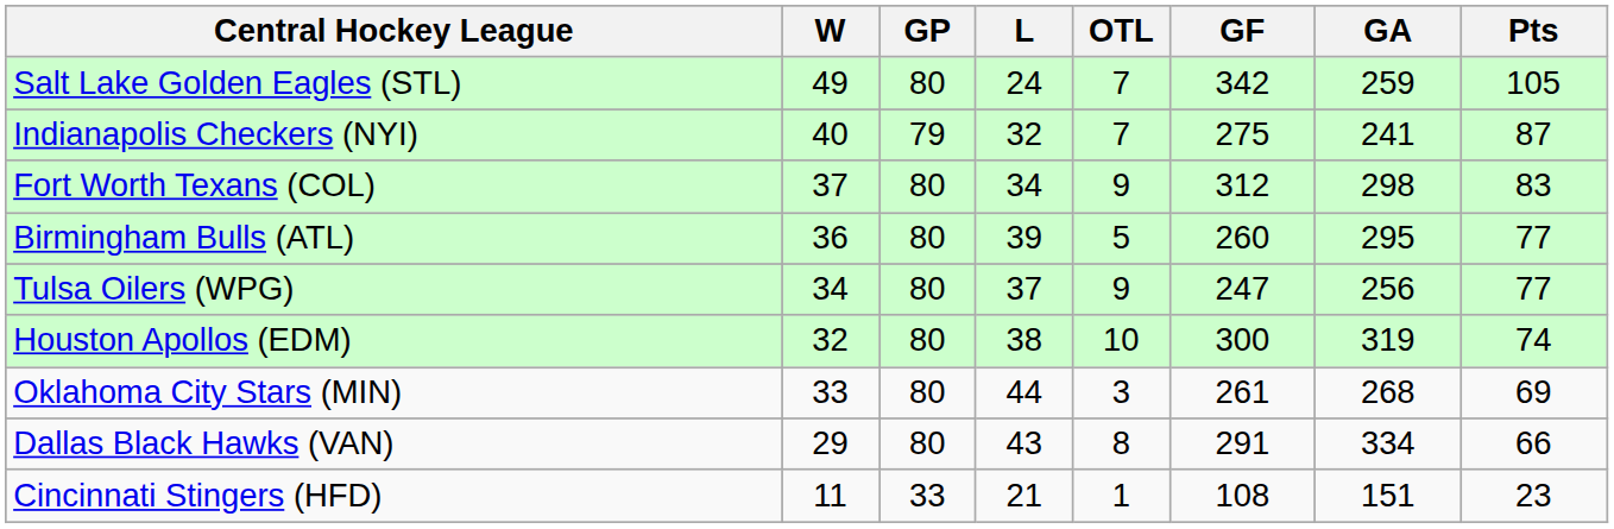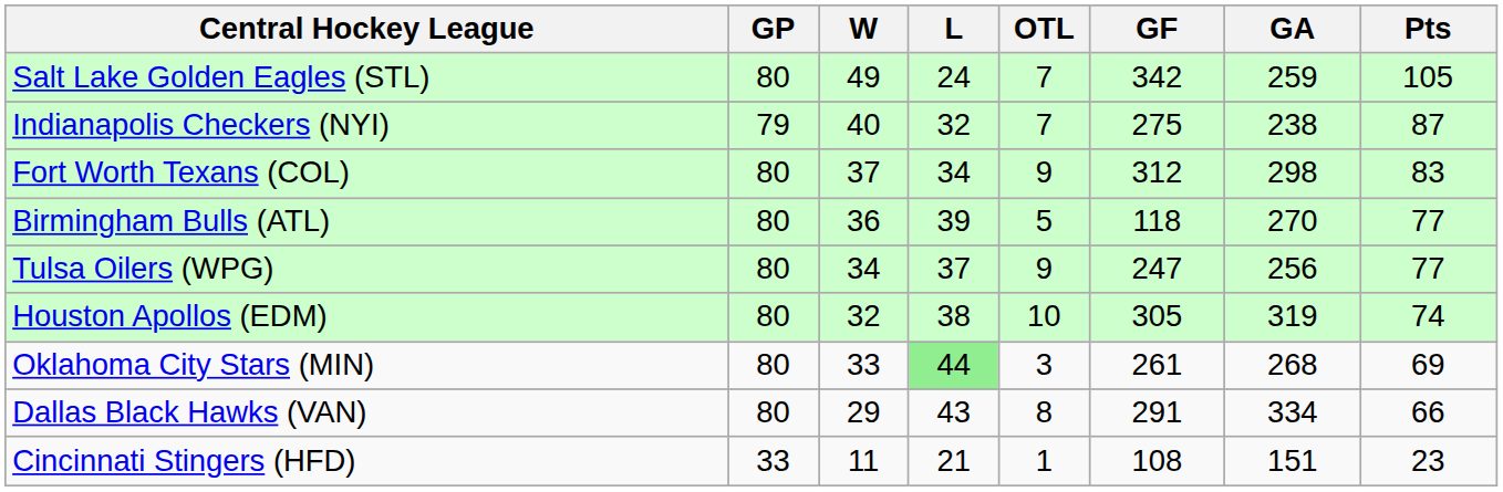 <table class="wikitable">
 <tr>
 <th width="40%" bgcolor="#e0e0e0">Central Hockey League</th>
+<th width="5%" bgcolor="#e0e0e0">GP</th>
 <th width="5%" bgcolor="#e0e0e0">W</th>
-<th width="5%" bgcolor="#e0e0e0">GP</th>
 <th width="5%" bgcolor="#e0e0e0">L</th>
 <th width="5%" bgcolor="#e0e0e0">OTL</th>
 <th width="7.5%" bgcolor="#e0e0e0">GF</th>
 <th width="7.5%" bgcolor="#e0e0e0">GA</th>
 <th width="7.5%" bgcolor="#e0e0e0">Pts</th>
 </tr>
 <tr align="center" bgcolor="#CCFFCC">
 <td align="left"><a href='#'>Salt Lake Golden Eagles</a> (STL)</td>
+<td>80</td>
 <td>49</td>
-<td>80</td>
 <td>24</td>
 <td>7</td>
 <td>342</td>
 <td>259</td>
 <td>105</td>
 </tr>
 <tr align="center" bgcolor="#CCFFCC">
 <td align="left"><a href='#'>Indianapolis Checkers</a> (NYI)</td>
+<td>79</td>
 <td>40</td>
-<td>79</td>
 <td>32</td>
 <td>7</td>
 <td>275</td>
-<td>241</td>
+<td>238</td>
 <td>87</td>
 </tr>
 <tr align="center" bgcolor="#CCFFCC">
 <td align="left"><a href='#'>Fort Worth Texans</a> (COL)</td>
+<td>80</td>
 <td>37</td>
-<td>80</td>
 <td>34</td>
 <td>9</td>
 <td>312</td>
 <td>298</td>
 <td>83</td>
 </tr>
 <tr align="center" bgcolor="#CCFFCC">
 <td align="left"><a href='#'>Birmingham Bulls</a> (ATL)</td>
+<td>80</td>
 <td>36</td>
-<td>80</td>
 <td>39</td>
 <td>5</td>
-<td>260</td>
-<td>295</td>
+<td>118</td>
+<td>270</td>
 <td>77</td>
 </tr>
 <tr align="center" bgcolor="#CCFFCC">
 <td align="left"><a href='#'>Tulsa Oilers</a> (WPG)</td>
+<td>80</td>
 <td>34</td>
-<td>80</td>
 <td>37</td>
 <td>9</td>
 <td>247</td>
 <td>256</td>
 <td>77</td>
 </tr>
 <tr align="center" bgcolor="#CCFFCC">
 <td align="left"><a href='#'>Houston Apollos</a> (EDM)</td>
+<td>80</td>
 <td>32</td>
-<td>80</td>
 <td>38</td>
 <td>10</td>
-<td>300</td>
+<td>305</td>
 <td>319</td>
 <td>74</td>
 </tr>
 <tr align="center">
 <td align="left"><a href='#'>Oklahoma City Stars</a> (MIN)</td>
+<td>80</td>
 <td>33</td>
-<td>80</td>
-<td>44</td>
+<td style="background: lightgreen;">44</td>
 <td>3</td>
 <td>261</td>
 <td>268</td>
 <td>69</td>
 </tr>
 <tr align="center">
 <td align="left"><a href='#'>Dallas Black Hawks</a> (VAN)</td>
+<td>80</td>
 <td>29</td>
-<td>80</td>
 <td>43</td>
 <td>8</td>
 <td>291</td>
 <td>334</td>
 <td>66</td>
 </tr>
 <tr align="center">
 <td align="left"><a href='#'>Cincinnati Stingers</a> (HFD)</td>
+<td>33</td>
 <td>11</td>
-<td>33</td>
 <td>21</td>
 <td>1</td>
 <td>108</td>
 <td>151</td>
 <td>23</td>
 </tr>
 </table>
